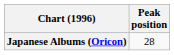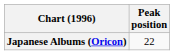 <table class="wikitable sortable plainrowheaders">
 <tr>
 <th>Chart (1996)</th>
 <th>Peak<br>position</th>
 </tr>
 <tr>
 <th scope="row">Japanese Albums (<a href='#'>Oricon</a>)</th>
-<td align="center">28</td>
+<td align="center">22</td>
 </tr>
 </table>
